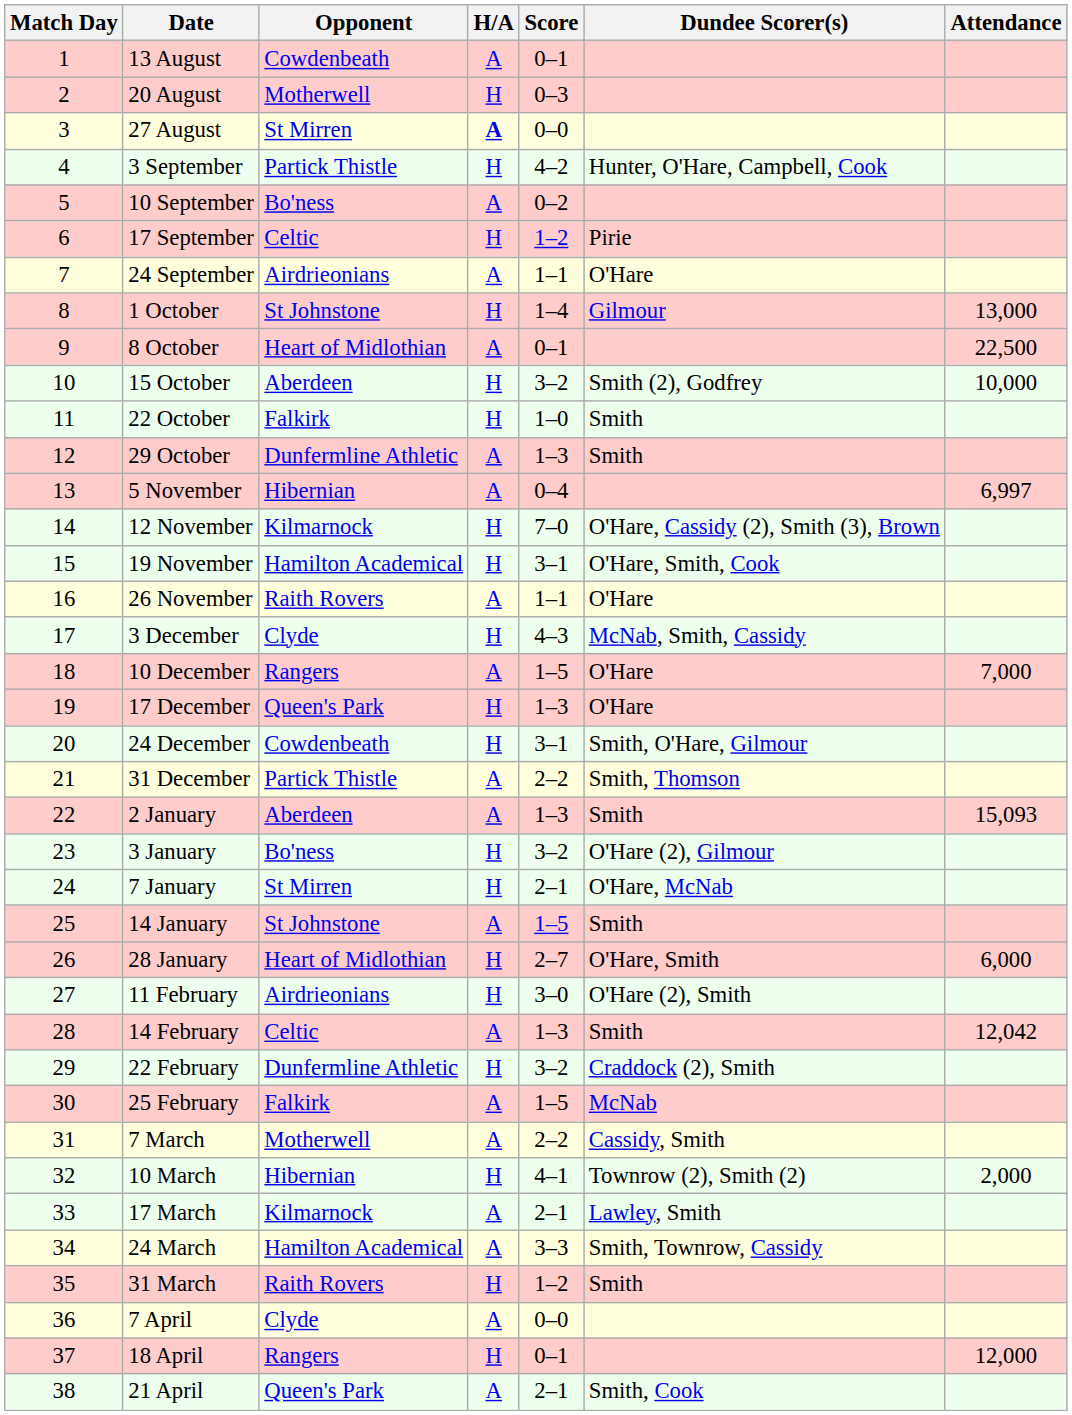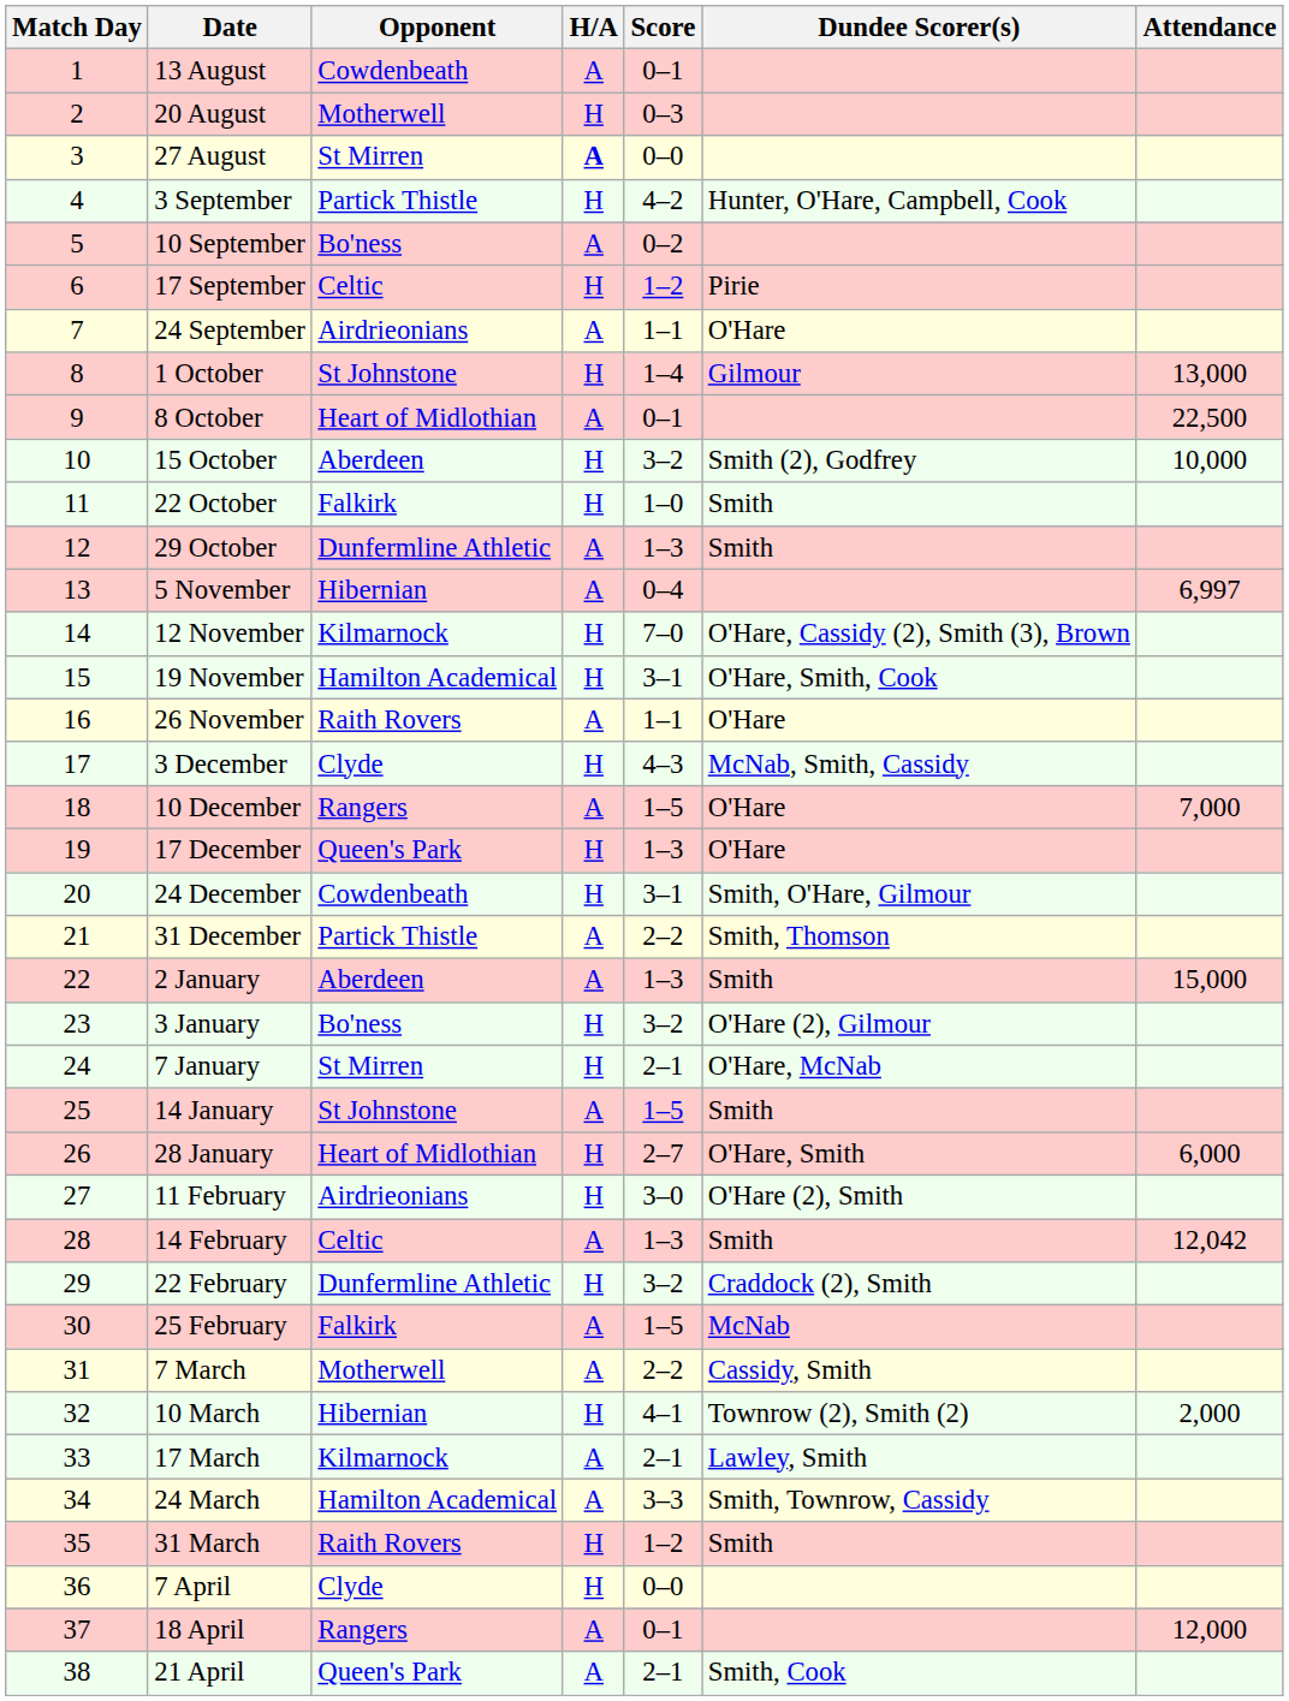 <table class="wikitable" style="text-align:center">
 <tr>
 <th>Match Day</th>
 <th>Date</th>
 <th>Opponent</th>
 <th>H/A</th>
 <th>Score</th>
 <th>Dundee Scorer(s)</th>
 <th>Attendance</th>
 </tr>
 <tr bgcolor="#FFCCCC">
 <td>1</td>
 <td align="left">13 August</td>
 <td align="left"><a href='#'>Cowdenbeath</a></td>
 <td><a href='#'>A</a></td>
 <td>0–1</td>
 <td align="left"></td>
 <td></td>
 </tr>
 <tr bgcolor="#FFCCCC">
 <td>2</td>
 <td align="left">20 August</td>
 <td align="left"><a href='#'>Motherwell</a></td>
 <td><a href='#'>H</a></td>
 <td>0–3</td>
 <td align="left"></td>
 <td></td>
 </tr>
 <tr bgcolor="#FFFFDD">
 <td>3</td>
 <td align="left">27 August</td>
 <td align="left"><a href='#'>St Mirren</a></td>
 <td><strong><a href='#'>A</a></strong></td>
 <td>0–0</td>
 <td align="left"></td>
 <td></td>
 </tr>
 <tr bgcolor="#EEFFEE">
 <td>4</td>
 <td align="left">3 September</td>
 <td align="left"><a href='#'>Partick Thistle</a></td>
 <td><a href='#'>H</a></td>
 <td>4–2</td>
 <td align="left">Hunter, O'Hare, Campbell, <a href='#'>Cook</a></td>
 <td></td>
 </tr>
 <tr bgcolor="#FFCCCC">
 <td>5</td>
 <td align="left">10 September</td>
 <td align="left"><a href='#'>Bo'ness</a></td>
 <td><a href='#'>A</a></td>
 <td>0–2</td>
 <td align="left"></td>
 <td></td>
 </tr>
 <tr bgcolor="#FFCCCC">
 <td>6</td>
 <td align="left">17 September</td>
 <td align="left"><a href='#'>Celtic</a></td>
 <td><a href='#'>H</a></td>
 <td><a href='#'>1–2</a></td>
 <td align="left">Pirie</td>
 <td></td>
 </tr>
 <tr bgcolor="#FFFFDD">
 <td>7</td>
 <td align="left">24 September</td>
 <td align="left"><a href='#'>Airdrieonians</a></td>
 <td><a href='#'>A</a></td>
 <td>1–1</td>
 <td align="left">O'Hare</td>
 <td></td>
 </tr>
 <tr bgcolor="#FFCCCC">
 <td>8</td>
 <td align="left">1 October</td>
 <td align="left"><a href='#'>St Johnstone</a></td>
 <td><a href='#'>H</a></td>
 <td>1–4</td>
 <td align="left"><a href='#'>Gilmour</a></td>
 <td>13,000</td>
 </tr>
 <tr bgcolor="#FFCCCC">
 <td>9</td>
 <td align="left">8 October</td>
 <td align="left"><a href='#'>Heart of Midlothian</a></td>
 <td><a href='#'>A</a></td>
 <td>0–1</td>
 <td align="left"></td>
 <td>22,500</td>
 </tr>
 <tr bgcolor="#EEFFEE">
 <td>10</td>
 <td align="left">15 October</td>
 <td align="left"><a href='#'>Aberdeen</a></td>
 <td><a href='#'>H</a></td>
 <td>3–2</td>
 <td align="left">Smith (2), Godfrey</td>
 <td>10,000</td>
 </tr>
 <tr bgcolor="#EEFFEE">
 <td>11</td>
 <td align="left">22 October</td>
 <td align="left"><a href='#'>Falkirk</a></td>
 <td><a href='#'>H</a></td>
 <td>1–0</td>
 <td align="left">Smith</td>
 <td></td>
 </tr>
 <tr bgcolor="#FFCCCC">
 <td>12</td>
 <td align="left">29 October</td>
 <td align="left"><a href='#'>Dunfermline Athletic</a></td>
 <td><a href='#'>A</a></td>
 <td>1–3</td>
 <td align="left">Smith</td>
 <td></td>
 </tr>
 <tr bgcolor="#FFCCCC">
 <td>13</td>
 <td align="left">5 November</td>
 <td align="left"><a href='#'>Hibernian</a></td>
 <td><a href='#'>A</a></td>
 <td>0–4</td>
 <td align="left"></td>
 <td>6,997</td>
 </tr>
 <tr bgcolor="#EEFFEE">
 <td>14</td>
 <td align="left">12 November</td>
 <td align="left"><a href='#'>Kilmarnock</a></td>
 <td><a href='#'>H</a></td>
 <td>7–0</td>
 <td align="left">O'Hare, <a href='#'>Cassidy</a> (2), Smith (3), <a href='#'>Brown</a></td>
 <td></td>
 </tr>
 <tr bgcolor="#EEFFEE">
 <td>15</td>
 <td align="left">19 November</td>
 <td align="left"><a href='#'>Hamilton Academical</a></td>
 <td><a href='#'>H</a></td>
 <td>3–1</td>
 <td align="left">O'Hare, Smith, <a href='#'>Cook</a></td>
 <td></td>
 </tr>
 <tr bgcolor="#FFFFDD">
 <td>16</td>
 <td align="left">26 November</td>
 <td align="left"><a href='#'>Raith Rovers</a></td>
 <td><a href='#'>A</a></td>
 <td>1–1</td>
 <td align="left">O'Hare</td>
 <td></td>
 </tr>
 <tr bgcolor="#EEFFEE">
 <td>17</td>
 <td align="left">3 December</td>
 <td align="left"><a href='#'>Clyde</a></td>
 <td><a href='#'>H</a></td>
 <td>4–3</td>
 <td align="left"><a href='#'>McNab</a>, Smith, <a href='#'>Cassidy</a></td>
 <td></td>
 </tr>
 <tr bgcolor="#FFCCCC">
 <td>18</td>
 <td align="left">10 December</td>
 <td align="left"><a href='#'>Rangers</a></td>
 <td><a href='#'>A</a></td>
 <td>1–5</td>
 <td align="left">O'Hare</td>
 <td>7,000</td>
 </tr>
 <tr bgcolor="#FFCCCC">
 <td>19</td>
 <td align="left">17 December</td>
 <td align="left"><a href='#'>Queen's Park</a></td>
 <td><a href='#'>H</a></td>
 <td>1–3</td>
 <td align="left">O'Hare</td>
 <td></td>
 </tr>
 <tr bgcolor="#EEFFEE">
 <td>20</td>
 <td align="left">24 December</td>
 <td align="left"><a href='#'>Cowdenbeath</a></td>
 <td><a href='#'>H</a></td>
 <td>3–1</td>
 <td align="left">Smith, O'Hare, <a href='#'>Gilmour</a></td>
 <td></td>
 </tr>
 <tr bgcolor="#FFFFDD">
 <td>21</td>
 <td align="left">31 December</td>
 <td align="left"><a href='#'>Partick Thistle</a></td>
 <td><a href='#'>A</a></td>
 <td>2–2</td>
 <td align="left">Smith, <a href='#'>Thomson</a></td>
 <td></td>
 </tr>
 <tr bgcolor="#FFCCCC">
 <td>22</td>
 <td align="left">2 January</td>
 <td align="left"><a href='#'>Aberdeen</a></td>
 <td><a href='#'>A</a></td>
 <td>1–3</td>
 <td align="left">Smith</td>
-<td>15,093</td>
+<td>15,000</td>
 </tr>
 <tr bgcolor="#EEFFEE">
 <td>23</td>
 <td align="left">3 January</td>
 <td align="left"><a href='#'>Bo'ness</a></td>
 <td><a href='#'>H</a></td>
 <td>3–2</td>
 <td align="left">O'Hare (2), <a href='#'>Gilmour</a></td>
 <td></td>
 </tr>
 <tr bgcolor="#EEFFEE">
 <td>24</td>
 <td align="left">7 January</td>
 <td align="left"><a href='#'>St Mirren</a></td>
 <td><a href='#'>H</a></td>
 <td>2–1</td>
 <td align="left">O'Hare, <a href='#'>McNab</a></td>
 <td></td>
 </tr>
 <tr bgcolor="#FFCCCC">
 <td>25</td>
 <td align="left">14 January</td>
 <td align="left"><a href='#'>St Johnstone</a></td>
 <td><a href='#'>A</a></td>
 <td><a href='#'>1–5</a></td>
 <td align="left">Smith</td>
 <td></td>
 </tr>
 <tr bgcolor="#FFCCCC">
 <td>26</td>
 <td align="left">28 January</td>
 <td align="left"><a href='#'>Heart of Midlothian</a></td>
 <td><a href='#'>H</a></td>
 <td>2–7</td>
 <td align="left">O'Hare, Smith</td>
 <td>6,000</td>
 </tr>
 <tr bgcolor="#EEFFEE">
 <td>27</td>
 <td align="left">11 February</td>
 <td align="left"><a href='#'>Airdrieonians</a></td>
 <td><a href='#'>H</a></td>
 <td>3–0</td>
 <td align="left">O'Hare (2), Smith</td>
 <td></td>
 </tr>
 <tr bgcolor="#FFCCCC">
 <td>28</td>
 <td align="left">14 February</td>
 <td align="left"><a href='#'>Celtic</a></td>
 <td><a href='#'>A</a></td>
 <td>1–3</td>
 <td align="left">Smith</td>
 <td>12,042</td>
 </tr>
 <tr bgcolor="#EEFFEE">
 <td>29</td>
 <td align="left">22 February</td>
 <td align="left"><a href='#'>Dunfermline Athletic</a></td>
 <td><a href='#'>H</a></td>
 <td>3–2</td>
 <td align="left"><a href='#'>Craddock</a> (2), Smith</td>
 <td></td>
 </tr>
 <tr bgcolor="#FFCCCC">
 <td>30</td>
 <td align="left">25 February</td>
 <td align="left"><a href='#'>Falkirk</a></td>
 <td><a href='#'>A</a></td>
 <td>1–5</td>
 <td align="left"><a href='#'>McNab</a></td>
 <td></td>
 </tr>
 <tr bgcolor="#FFFFDD">
 <td>31</td>
 <td align="left">7 March</td>
 <td align="left"><a href='#'>Motherwell</a></td>
 <td><a href='#'>A</a></td>
 <td>2–2</td>
 <td align="left"><a href='#'>Cassidy</a>, Smith</td>
 <td></td>
 </tr>
 <tr bgcolor="#EEFFEE">
 <td>32</td>
 <td align="left">10 March</td>
 <td align="left"><a href='#'>Hibernian</a></td>
 <td><a href='#'>H</a></td>
 <td>4–1</td>
 <td align="left">Townrow (2), Smith (2)</td>
 <td>2,000</td>
 </tr>
 <tr bgcolor="#EEFFEE">
 <td>33</td>
 <td align="left">17 March</td>
 <td align="left"><a href='#'>Kilmarnock</a></td>
 <td><a href='#'>A</a></td>
 <td>2–1</td>
 <td align="left"><a href='#'>Lawley</a>, Smith</td>
 <td></td>
 </tr>
 <tr bgcolor="#FFFFDD">
 <td>34</td>
 <td align="left">24 March</td>
 <td align="left"><a href='#'>Hamilton Academical</a></td>
 <td><a href='#'>A</a></td>
 <td>3–3</td>
 <td align="left">Smith, Townrow, <a href='#'>Cassidy</a></td>
 <td></td>
 </tr>
 <tr bgcolor="#FFCCCC">
 <td>35</td>
 <td align="left">31 March</td>
 <td align="left"><a href='#'>Raith Rovers</a></td>
 <td><a href='#'>H</a></td>
 <td>1–2</td>
 <td align="left">Smith</td>
 <td></td>
 </tr>
 <tr bgcolor="#FFFFDD">
 <td>36</td>
 <td align="left">7 April</td>
 <td align="left"><a href='#'>Clyde</a></td>
-<td><a href='#'>A</a></td>
+<td><a href='#'>H</a></td>
 <td>0–0</td>
 <td align="left"></td>
 <td></td>
 </tr>
 <tr bgcolor="#FFCCCC">
 <td>37</td>
 <td align="left">18 April</td>
 <td align="left"><a href='#'>Rangers</a></td>
-<td><a href='#'>H</a></td>
+<td><a href='#'>A</a></td>
 <td>0–1</td>
 <td align="left"></td>
 <td>12,000</td>
 </tr>
 <tr bgcolor="#EEFFEE">
 <td>38</td>
 <td align="left">21 April</td>
 <td align="left"><a href='#'>Queen's Park</a></td>
 <td><a href='#'>A</a></td>
 <td>2–1</td>
 <td align="left">Smith, <a href='#'>Cook</a></td>
 <td></td>
 </tr>
 </table>
